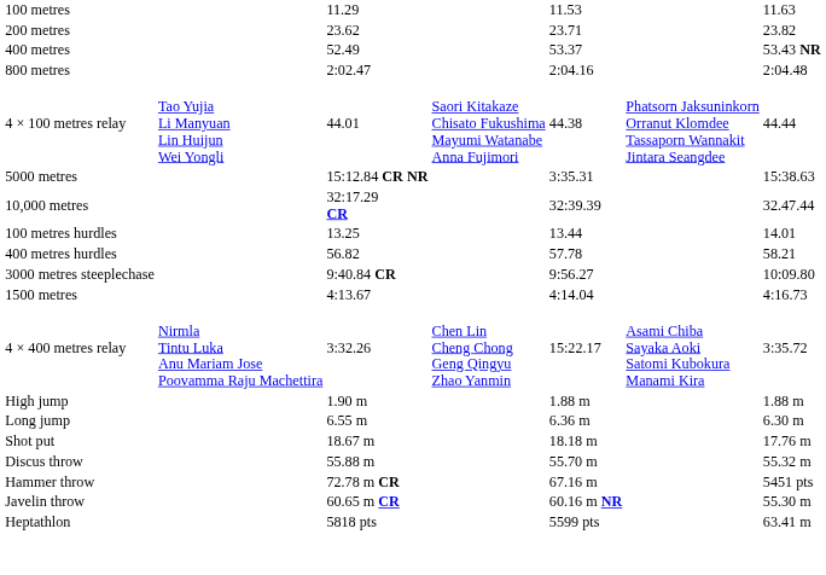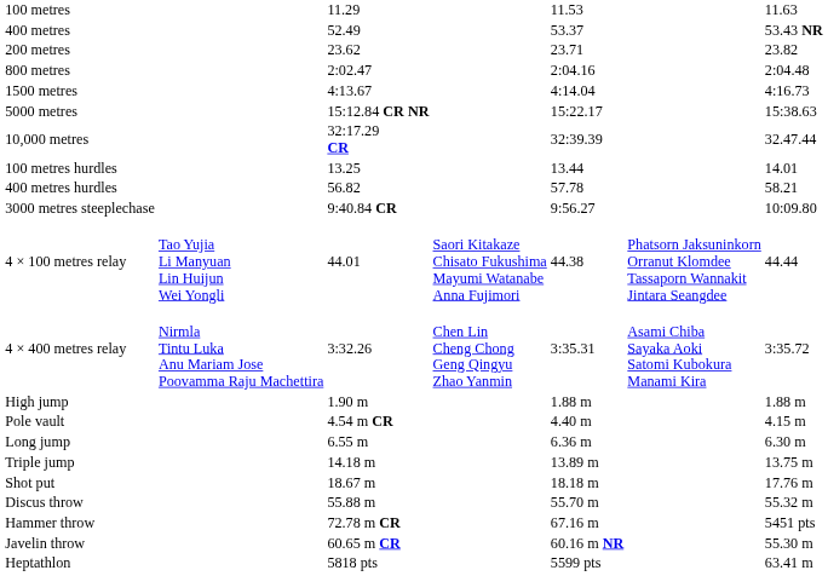 <table>
 <tr>
 <td>100 metres<br></td>
 <td></td>
 <td>11.29</td>
 <td></td>
 <td>11.53</td>
 <td></td>
 <td>11.63</td>
 </tr>
 <tr>
+<td>400 metres<br></td>
+<td></td>
+<td>52.49</td>
+<td></td>
+<td>53.37</td>
+<td></td>
+<td>53.43 <strong>NR</strong></td>
+</tr>
+<tr>
 <td>200 metres<br></td>
 <td></td>
 <td>23.62</td>
 <td></td>
 <td>23.71</td>
 <td></td>
 <td>23.82</td>
-</tr>
-<tr>
-<td>400 metres<br></td>
-<td></td>
-<td>52.49</td>
-<td></td>
-<td>53.37</td>
-<td></td>
-<td>53.43 <strong>NR</strong></td>
 </tr>
 <tr>
 <td>800 metres<br></td>
 <td></td>
 <td>2:02.47</td>
 <td></td>
 <td>2:04.16</td>
 <td></td>
 <td>2:04.48</td>
 </tr>
 <tr>
-<td>4 × 100 metres relay<br></td>
-<td><br><a href='#'>Tao Yujia</a><br><a href='#'>Li Manyuan</a><br><a href='#'>Lin Huijun</a><br><a href='#'>Wei Yongli</a></td>
-<td>44.01</td>
-<td><br><a href='#'>Saori Kitakaze</a><br><a href='#'>Chisato Fukushima</a><br><a href='#'>Mayumi Watanabe</a><br><a href='#'>Anna Fujimori</a></td>
-<td>44.38</td>
-<td><br><a href='#'>Phatsorn Jaksuninkorn</a><br><a href='#'>Orranut Klomdee</a><br><a href='#'>Tassaporn Wannakit</a><br><a href='#'>Jintara Seangdee</a></td>
-<td>44.44</td>
+<td>1500 metres<br></td>
+<td></td>
+<td>4:13.67</td>
+<td></td>
+<td>4:14.04</td>
+<td></td>
+<td>4:16.73</td>
 </tr>
 <tr>
 <td>5000 metres<br></td>
 <td></td>
 <td>15:12.84 <strong>CR</strong> <strong>NR</strong></td>
 <td></td>
-<td>3:35.31</td>
+<td>15:22.17</td>
 <td></td>
 <td>15:38.63</td>
 </tr>
 <tr>
 <td>10,000 metres<br></td>
 <td></td>
 <td>32:17.29<br><strong><a href='#'>CR</a></strong></td>
 <td></td>
 <td>32:39.39</td>
 <td></td>
 <td>32.47.44</td>
 </tr>
 <tr>
 <td>100 metres hurdles<br></td>
 <td></td>
 <td>13.25</td>
 <td></td>
 <td>13.44</td>
 <td></td>
 <td>14.01</td>
 </tr>
 <tr>
 <td>400 metres hurdles<br></td>
 <td></td>
 <td>56.82</td>
 <td></td>
 <td>57.78</td>
 <td></td>
 <td>58.21</td>
 </tr>
 <tr>
 <td>3000 metres steeplechase<br></td>
 <td></td>
 <td>9:40.84 <strong>CR</strong></td>
 <td></td>
 <td>9:56.27</td>
 <td></td>
 <td>10:09.80</td>
 </tr>
 <tr>
-<td>1500 metres<br></td>
-<td></td>
-<td>4:13.67</td>
-<td></td>
-<td>4:14.04</td>
-<td></td>
-<td>4:16.73</td>
+<td>4 × 100 metres relay<br></td>
+<td><br><a href='#'>Tao Yujia</a><br><a href='#'>Li Manyuan</a><br><a href='#'>Lin Huijun</a><br><a href='#'>Wei Yongli</a></td>
+<td>44.01</td>
+<td><br><a href='#'>Saori Kitakaze</a><br><a href='#'>Chisato Fukushima</a><br><a href='#'>Mayumi Watanabe</a><br><a href='#'>Anna Fujimori</a></td>
+<td>44.38</td>
+<td><br><a href='#'>Phatsorn Jaksuninkorn</a><br><a href='#'>Orranut Klomdee</a><br><a href='#'>Tassaporn Wannakit</a><br><a href='#'>Jintara Seangdee</a></td>
+<td>44.44</td>
 </tr>
 <tr>
 <td>4 × 400 metres relay<br></td>
 <td><br><a href='#'>Nirmla</a><br><a href='#'>Tintu Luka</a><br><a href='#'>Anu Mariam Jose</a><br><a href='#'>Poovamma Raju Machettira</a></td>
 <td>3:32.26</td>
 <td><br><a href='#'>Chen Lin</a><br><a href='#'>Cheng Chong</a><br><a href='#'>Geng Qingyu</a><br><a href='#'>Zhao Yanmin</a></td>
-<td>15:22.17</td>
+<td>3:35.31</td>
 <td><br><a href='#'>Asami Chiba</a><br><a href='#'>Sayaka Aoki</a><br><a href='#'>Satomi Kubokura</a><br><a href='#'>Manami Kira</a></td>
 <td>3:35.72</td>
 </tr>
 <tr>
 <td>High jump<br></td>
 <td></td>
 <td>1.90 m</td>
 <td></td>
 <td>1.88 m</td>
 <td></td>
 <td>1.88 m</td>
 </tr>
 <tr>
+<td>Pole vault<br></td>
+<td></td>
+<td>4.54 m <strong>CR</strong></td>
+<td></td>
+<td>4.40 m</td>
+<td></td>
+<td>4.15 m</td>
+</tr>
+<tr>
 <td>Long jump<br></td>
 <td></td>
 <td>6.55 m</td>
 <td></td>
 <td>6.36 m</td>
 <td></td>
 <td>6.30 m</td>
+</tr>
+<tr>
+<td>Triple jump<br></td>
+<td></td>
+<td>14.18 m</td>
+<td></td>
+<td>13.89 m</td>
+<td></td>
+<td>13.75 m</td>
 </tr>
 <tr>
 <td>Shot put<br></td>
 <td></td>
 <td>18.67 m</td>
 <td></td>
 <td>18.18 m</td>
 <td></td>
 <td>17.76 m</td>
 </tr>
 <tr>
 <td>Discus throw<br></td>
 <td></td>
 <td>55.88 m</td>
 <td></td>
 <td>55.70 m</td>
 <td></td>
 <td>55.32 m</td>
 </tr>
 <tr>
 <td>Hammer throw<br></td>
 <td></td>
 <td>72.78 m <strong>CR</strong></td>
 <td></td>
 <td>67.16 m</td>
 <td></td>
 <td>5451 pts</td>
 </tr>
 <tr>
 <td>Javelin throw<br></td>
 <td></td>
 <td>60.65 m <strong><a href='#'>CR</a></strong></td>
 <td></td>
 <td>60.16 m <strong><a href='#'>NR</a></strong></td>
 <td></td>
 <td>55.30 m</td>
 </tr>
 <tr>
 <td>Heptathlon<br></td>
 <td></td>
 <td>5818 pts</td>
 <td></td>
 <td>5599 pts</td>
 <td></td>
 <td>63.41 m</td>
 </tr>
 </table>
